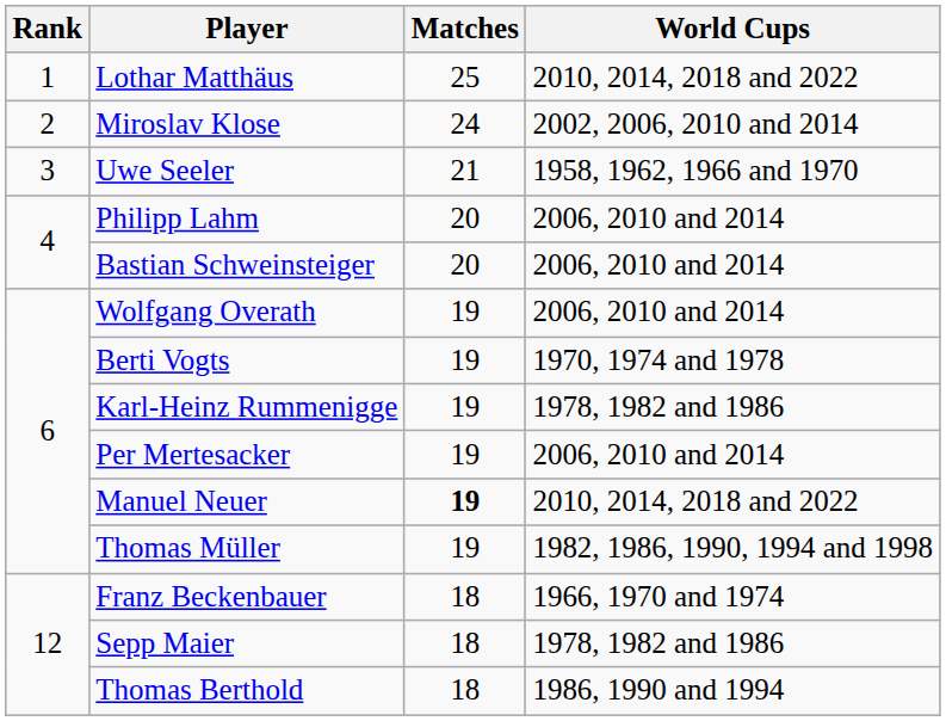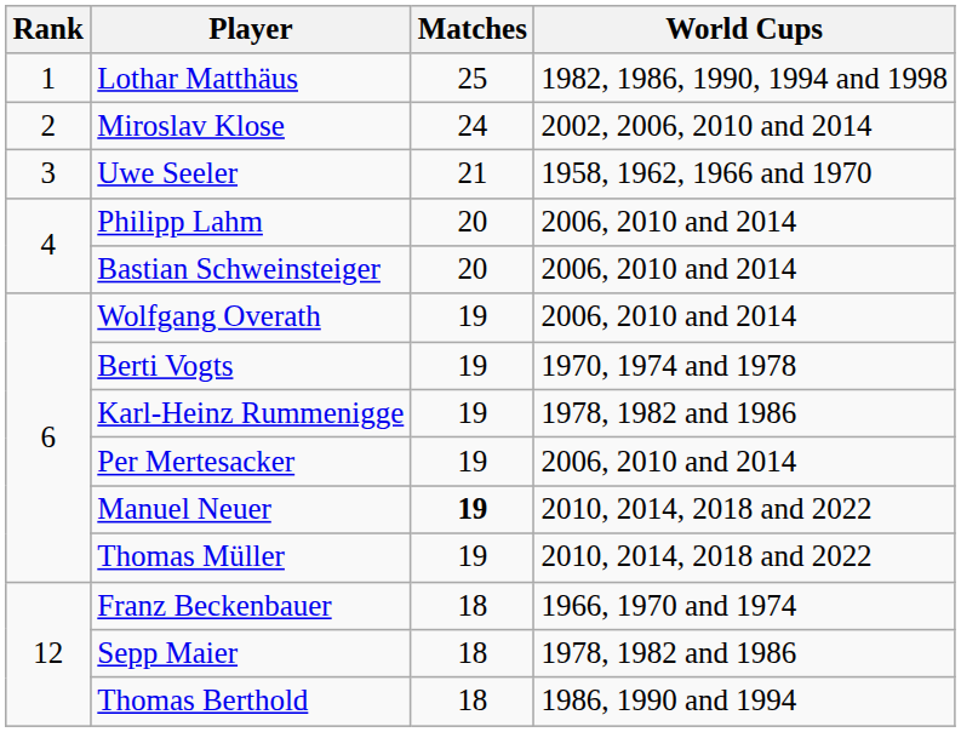 <table class="wikitable" style="text-align: left;">
 <tr>
 <th>Rank</th>
 <th>Player</th>
 <th>Matches</th>
 <th>World Cups</th>
 </tr>
 <tr>
 <td rowspan=1 align=center>1</td>
 <td><a href='#'>Lothar Matthäus</a></td>
 <td align=center>25</td>
-<td>2010, 2014, 2018 and 2022</td>
+<td>1982, 1986, 1990, 1994 and 1998</td>
 </tr>
 <tr>
 <td rowspan=1 align=center>2</td>
 <td><a href='#'>Miroslav Klose</a></td>
 <td align=center>24</td>
 <td>2002, 2006, 2010 and 2014</td>
 </tr>
 <tr>
 <td rowspan=1 align=center>3</td>
 <td><a href='#'>Uwe Seeler</a></td>
 <td align=center>21</td>
 <td>1958, 1962, 1966 and 1970</td>
 </tr>
 <tr>
 <td rowspan=2 align=center>4</td>
 <td><a href='#'>Philipp Lahm</a></td>
 <td align=center>20</td>
 <td>2006, 2010 and 2014</td>
 </tr>
 <tr>
 <td><a href='#'>Bastian Schweinsteiger</a></td>
 <td align=center>20</td>
 <td>2006, 2010 and 2014</td>
 </tr>
 <tr>
 <td rowspan=6 align=center>6</td>
 <td><a href='#'>Wolfgang Overath</a></td>
 <td align=center>19</td>
 <td>2006, 2010 and 2014</td>
 </tr>
 <tr>
 <td><a href='#'>Berti Vogts</a></td>
 <td align=center>19</td>
 <td>1970, 1974 and 1978</td>
 </tr>
 <tr>
 <td><a href='#'>Karl-Heinz Rummenigge</a></td>
 <td align=center>19</td>
 <td>1978, 1982 and 1986</td>
 </tr>
 <tr>
 <td><a href='#'>Per Mertesacker</a></td>
 <td align=center>19</td>
 <td>2006, 2010 and 2014</td>
 </tr>
 <tr>
 <td><a href='#'>Manuel Neuer</a></td>
 <td align=center><strong>19</strong></td>
 <td>2010, 2014, 2018 and 2022</td>
 </tr>
 <tr>
 <td><a href='#'>Thomas Müller</a></td>
 <td align=center>19</td>
-<td>1982, 1986, 1990, 1994 and 1998</td>
+<td>2010, 2014, 2018 and 2022</td>
 </tr>
 <tr>
 <td rowspan=3 align=center>12</td>
 <td><a href='#'>Franz Beckenbauer</a></td>
 <td align=center>18</td>
 <td>1966, 1970 and 1974</td>
 </tr>
 <tr>
 <td><a href='#'>Sepp Maier</a></td>
 <td align=center>18</td>
 <td>1978, 1982 and 1986</td>
 </tr>
 <tr>
 <td><a href='#'>Thomas Berthold</a></td>
 <td align=center>18</td>
 <td>1986, 1990 and 1994</td>
 </tr>
 </table>
